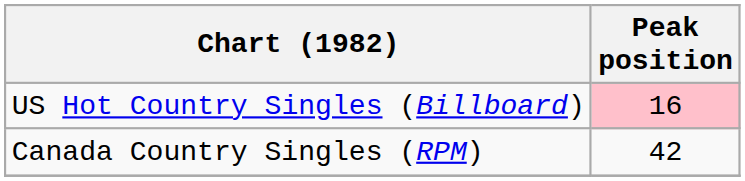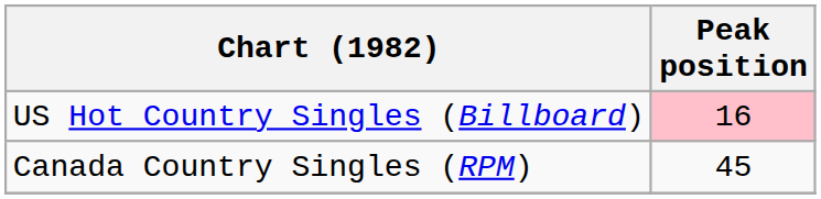 <table class="wikitable sortable">
 <tr>
 <th>Chart (1982)</th>
 <th>Peak<br>position</th>
 </tr>
 <tr>
 <td>US <a href='#'>Hot Country Singles</a> (<em><a href='#'>Billboard</a></em>)</td>
 <td align="center" style="background: pink;">16</td>
 </tr>
 <tr>
 <td>Canada Country Singles (<em><a href='#'>RPM</a></em>)</td>
-<td align="center">42</td>
+<td align="center">45</td>
 </tr>
 <tr>
 </tr>
 </table>
